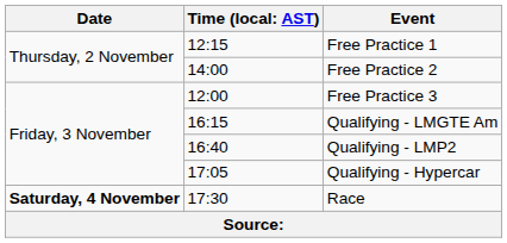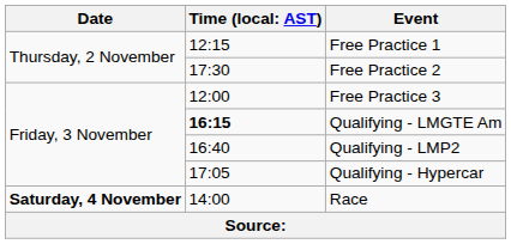 <table class="wikitable" style="font-size: 90%;">
 <tr>
 <th>Date</th>
 <th>Time (local: <a href='#'>AST</a>)</th>
 <th>Event</th>
 </tr>
 <tr>
 <td rowspan=2>Thursday, 2 November</td>
 <td>12:15</td>
 <td>Free Practice 1</td>
 </tr>
 <tr>
-<td>14:00</td>
+<td>17:30</td>
 <td>Free Practice 2</td>
 </tr>
 <tr>
 <td rowspan=4>Friday, 3 November</td>
 <td>12:00</td>
 <td>Free Practice 3</td>
 </tr>
 <tr>
-<td>16:15</td>
+<td><strong>16:15</strong></td>
 <td>Qualifying - LMGTE Am</td>
 </tr>
 <tr>
 <td>16:40</td>
 <td>Qualifying - LMP2</td>
 </tr>
 <tr>
 <td>17:05</td>
 <td>Qualifying - Hypercar</td>
 </tr>
 <tr>
 <td><strong>Saturday, 4 November</strong></td>
-<td>17:30</td>
+<td>14:00</td>
 <td>Race</td>
 </tr>
 <tr>
 <th colspan=3>Source:</th>
 </tr>
 </table>
